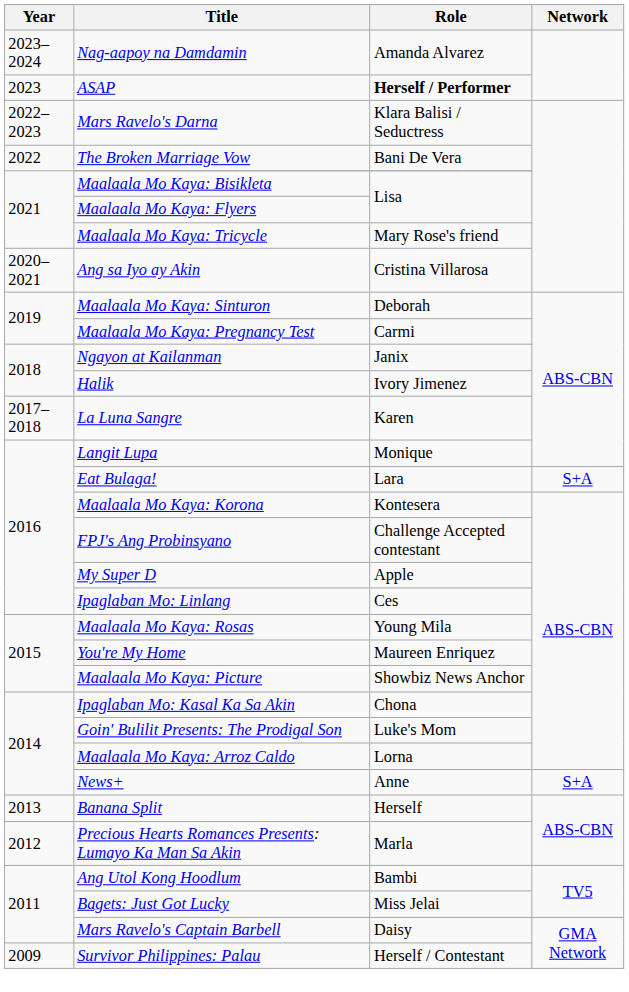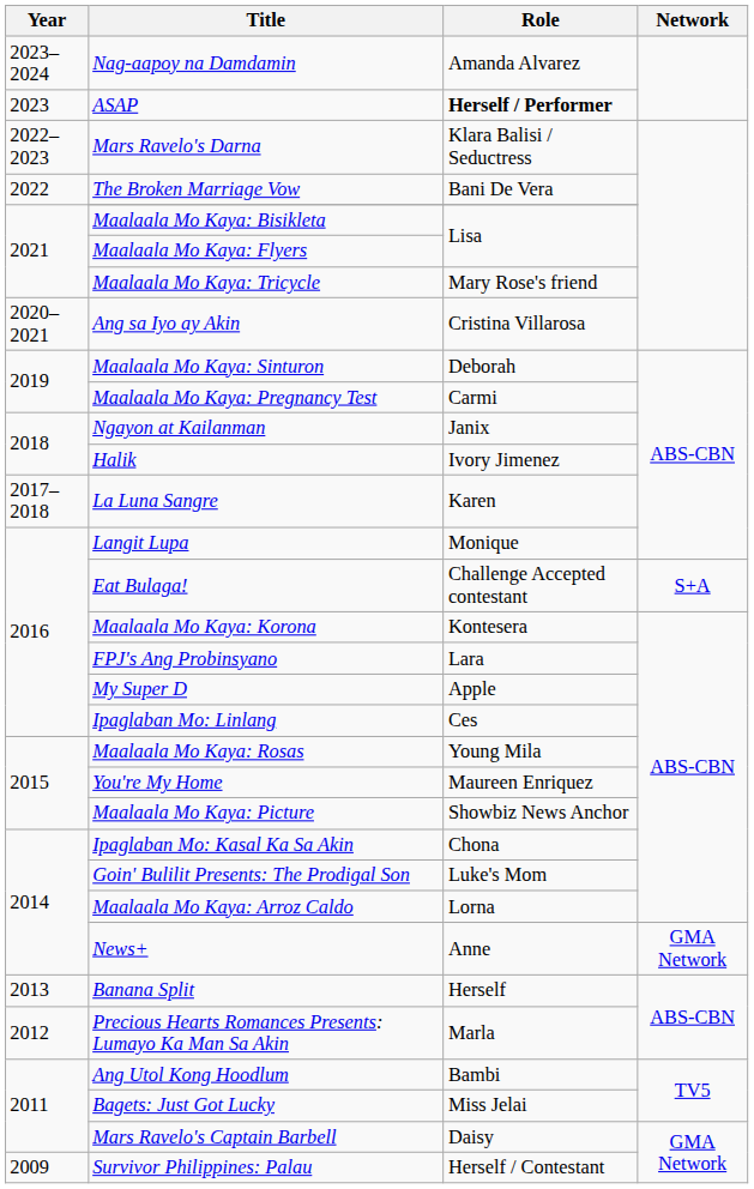 <table class="wikitable sortable">
 <tr>
 <th>Year</th>
 <th>Title</th>
 <th>Role</th>
 <th>Network</th>
 </tr>
 <tr>
 <td>2023–2024</td>
 <td><em><a href='#'>Nag-aapoy na Damdamin</a></em></td>
 <td>Amanda Alvarez</td>
 <td rowspan="2"></td>
 </tr>
 <tr>
 <td>2023</td>
 <td><em><a href='#'>ASAP</a></em></td>
 <td><strong>Herself / Performer</strong></td>
 </tr>
 <tr>
 <td>2022–2023</td>
 <td><em><a href='#'>Mars Ravelo's Darna</a></em></td>
 <td>Klara Balisi / Seductress</td>
 <td rowspan="7"></td>
 </tr>
 <tr>
 <td>2022</td>
 <td><em><a href='#'>The Broken Marriage Vow</a></em></td>
 <td>Bani De Vera</td>
 </tr>
 <tr>
 <td rowspan=4>2021</td>
 </tr>
 <tr>
 <td><em><a href='#'> Maalaala Mo Kaya: Bisikleta</a></em></td>
 <td rowspan="2">Lisa</td>
 </tr>
 <tr>
 <td><em><a href='#'> Maalaala Mo Kaya: Flyers</a></em></td>
 </tr>
 <tr>
 <td><em><a href='#'> Maalaala Mo Kaya: Tricycle</a></em></td>
 <td>Mary Rose's friend</td>
 </tr>
 <tr>
 <td>2020–2021</td>
 <td><em><a href='#'>Ang sa Iyo ay Akin</a></em></td>
 <td>Cristina Villarosa</td>
 </tr>
 <tr>
 <td rowspan=2>2019</td>
 <td><em><a href='#'> Maalaala Mo Kaya: Sinturon</a></em></td>
 <td>Deborah</td>
 <td rowspan="6" style="text-align:center;"><a href='#'>ABS-CBN</a></td>
 </tr>
 <tr>
 <td><em><a href='#'> Maalaala Mo Kaya: Pregnancy Test</a></em></td>
 <td>Carmi</td>
 </tr>
 <tr>
 <td rowspan=2>2018</td>
 <td><em><a href='#'>Ngayon at Kailanman</a></em></td>
 <td>Janix</td>
 </tr>
 <tr>
 <td><em><a href='#'>Halik</a></em></td>
 <td>Ivory Jimenez</td>
 </tr>
 <tr>
 <td>2017–2018</td>
 <td><em><a href='#'>La Luna Sangre</a></em></td>
 <td>Karen</td>
 </tr>
 <tr>
 <td rowspan=6>2016</td>
 <td><em><a href='#'>Langit Lupa</a></em></td>
 <td>Monique</td>
 </tr>
 <tr>
 <td><em><a href='#'>Eat Bulaga!</a></em></td>
-<td>Lara</td>
+<td>Challenge Accepted contestant</td>
 <td style="text-align:center;"><a href='#'>S+A</a></td>
 </tr>
 <tr>
 <td><em><a href='#'> Maalaala Mo Kaya: Korona</a></em></td>
 <td>Kontesera</td>
 <td rowspan="10" style="text-align:center;"><a href='#'>ABS-CBN</a></td>
 </tr>
 <tr>
 <td><em><a href='#'>FPJ's Ang Probinsyano</a></em></td>
-<td>Challenge Accepted contestant</td>
+<td>Lara</td>
 </tr>
 <tr>
 <td><em><a href='#'>My Super D</a></em></td>
 <td>Apple</td>
 </tr>
 <tr>
 <td><em><a href='#'>Ipaglaban Mo: Linlang</a></em></td>
 <td>Ces</td>
 </tr>
 <tr>
 <td rowspan=3>2015</td>
 <td><em><a href='#'> Maalaala Mo Kaya: Rosas</a></em></td>
 <td>Young Mila</td>
 </tr>
 <tr>
 <td><em><a href='#'>You're My Home</a></em></td>
 <td>Maureen Enriquez</td>
 </tr>
 <tr>
 <td><em><a href='#'> Maalaala Mo Kaya: Picture</a></em></td>
 <td>Showbiz News Anchor</td>
 </tr>
 <tr>
 <td rowspan=4>2014</td>
 <td><em><a href='#'>Ipaglaban Mo: Kasal Ka Sa Akin</a></em></td>
 <td>Chona</td>
 </tr>
 <tr>
 <td><em><a href='#'> Goin' Bulilit Presents: The Prodigal Son</a></em></td>
 <td>Luke's Mom</td>
 </tr>
 <tr>
 <td><em><a href='#'> Maalaala Mo Kaya: Arroz Caldo</a></em></td>
 <td>Lorna</td>
 </tr>
 <tr>
 <td><em><a href='#'>News+</a></em></td>
 <td>Anne</td>
-<td style="text-align:center;"><a href='#'>S+A</a></td>
+<td style="text-align:center;"><a href='#'>GMA Network</a></td>
 </tr>
 <tr>
 <td>2013</td>
 <td><em><a href='#'>Banana Split</a></em></td>
 <td>Herself</td>
 <td rowspan="2" style="text-align:center;"><a href='#'>ABS-CBN</a></td>
 </tr>
 <tr>
 <td>2012</td>
 <td><em><a href='#'>Precious Hearts Romances Presents</a>: <a href='#'>Lumayo Ka Man Sa Akin</a></em></td>
 <td>Marla</td>
 </tr>
 <tr>
 <td rowspan=3>2011</td>
 <td><em><a href='#'>Ang Utol Kong Hoodlum</a></em></td>
 <td>Bambi</td>
 <td rowspan="2" style="text-align:center;"><a href='#'>TV5</a></td>
 </tr>
 <tr>
 <td><em><a href='#'>Bagets: Just Got Lucky</a></em></td>
 <td>Miss Jelai</td>
 </tr>
 <tr>
 <td><em><a href='#'>Mars Ravelo's Captain Barbell</a></em></td>
 <td>Daisy</td>
 <td rowspan="2" style="text-align:center;"><a href='#'>GMA Network</a></td>
 </tr>
 <tr>
 <td>2009</td>
 <td><em><a href='#'>Survivor Philippines: Palau</a></em></td>
 <td>Herself / Contestant</td>
 </tr>
 </table>
